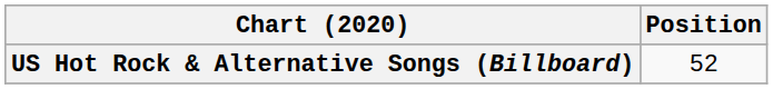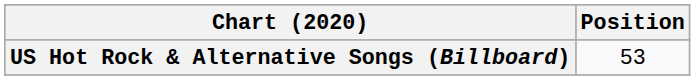 <table class="wikitable plainrowheaders" style="text-align:center">
 <tr>
 <th scope="col">Chart (2020)</th>
 <th scope="col">Position</th>
 </tr>
 <tr>
 <th scope="row">US Hot Rock & Alternative Songs (<em>Billboard</em>)</th>
-<td>52</td>
+<td>53</td>
 </tr>
 </table>
